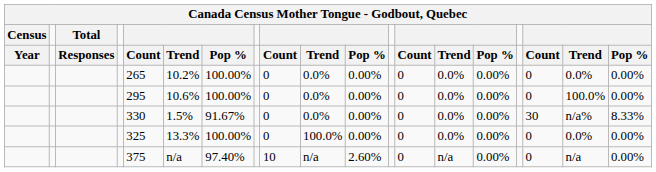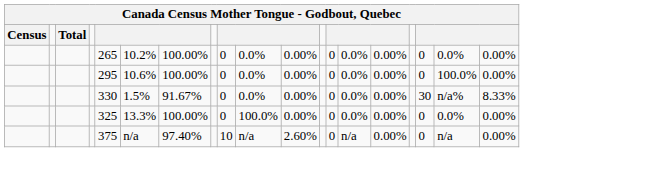 <table class="wikitable">
 <tr>
 <th colspan="19">Canada Census Mother Tongue - Godbout, Quebec</th>
 </tr>
 <tr>
 <th>Census</th>
 <td></td>
 <th>Total</th>
 <td colspan="1"></td>
 <th colspan="3"></th>
 <td colspan="1"></td>
 <th colspan="3"></th>
 <td colspan="1"></td>
 <th colspan="3"></th>
 <td colspan="1"></td>
 <th colspan="3"></th>
-</tr>
-<tr>
-<th>Year</th>
-<td></td>
-<th>Responses</th>
-<td></td>
-<th>Count</th>
-<th>Trend</th>
-<th>Pop %</th>
-<td></td>
-<th>Count</th>
-<th>Trend</th>
-<th>Pop %</th>
-<td></td>
-<th>Count</th>
-<th>Trend</th>
-<th>Pop %</th>
-<td></td>
-<th>Count</th>
-<th>Trend</th>
-<th>Pop %</th>
 </tr>
 <tr>
 <td></td>
 <td></td>
 <td></td>
 <td></td>
 <td>265</td>
 <td> 10.2%</td>
 <td>100.00%</td>
 <td></td>
 <td>0</td>
 <td> 0.0%</td>
 <td>0.00%</td>
 <td></td>
 <td>0</td>
 <td> 0.0%</td>
 <td>0.00%</td>
 <td></td>
 <td>0</td>
 <td> 0.0%</td>
 <td>0.00%</td>
 </tr>
 <tr>
 <td></td>
 <td></td>
 <td></td>
 <td></td>
 <td>295</td>
 <td> 10.6%</td>
 <td>100.00%</td>
 <td></td>
 <td>0</td>
 <td> 0.0%</td>
 <td>0.00%</td>
 <td></td>
 <td>0</td>
 <td> 0.0%</td>
 <td>0.00%</td>
 <td></td>
 <td>0</td>
 <td> 100.0%</td>
 <td>0.00%</td>
 </tr>
 <tr>
 <td></td>
 <td></td>
 <td></td>
 <td></td>
 <td>330</td>
 <td> 1.5%</td>
 <td>91.67%</td>
 <td></td>
 <td>0</td>
 <td> 0.0%</td>
 <td>0.00%</td>
 <td></td>
 <td>0</td>
 <td> 0.0%</td>
 <td>0.00%</td>
 <td></td>
 <td>30</td>
 <td> n/a%</td>
 <td>8.33%</td>
 </tr>
 <tr>
 <td></td>
 <td></td>
 <td></td>
 <td></td>
 <td>325</td>
 <td> 13.3%</td>
 <td>100.00%</td>
 <td></td>
 <td>0</td>
 <td> 100.0%</td>
 <td>0.00%</td>
 <td></td>
 <td>0</td>
 <td> 0.0%</td>
 <td>0.00%</td>
 <td></td>
 <td>0</td>
 <td> 0.0%</td>
 <td>0.00%</td>
 </tr>
 <tr>
 <td></td>
 <td></td>
 <td></td>
 <td></td>
 <td>375</td>
 <td>n/a</td>
 <td>97.40%</td>
 <td></td>
 <td>10</td>
 <td>n/a</td>
 <td>2.60%</td>
 <td></td>
 <td>0</td>
 <td>n/a</td>
 <td>0.00%</td>
 <td></td>
 <td>0</td>
 <td>n/a</td>
 <td>0.00%</td>
 </tr>
 </table>
